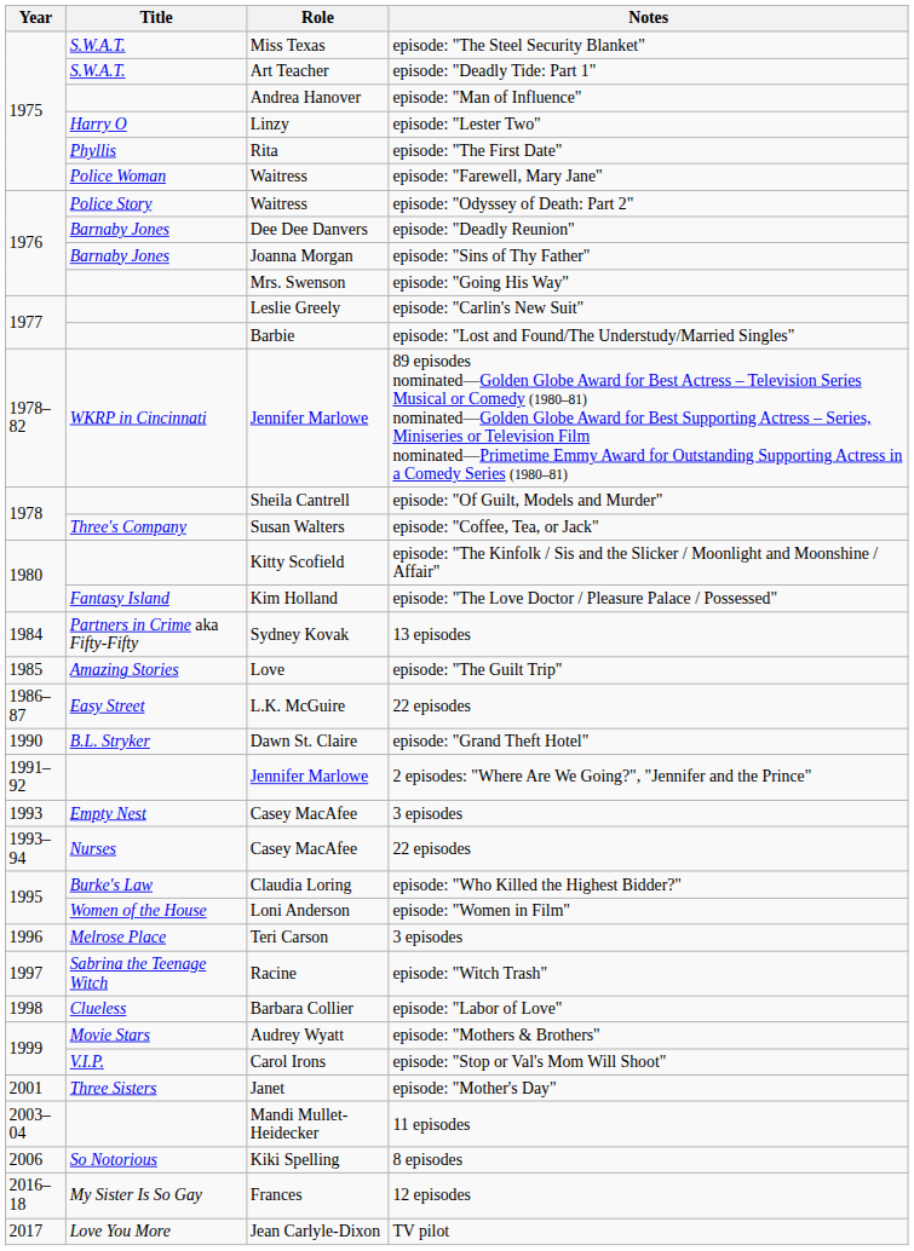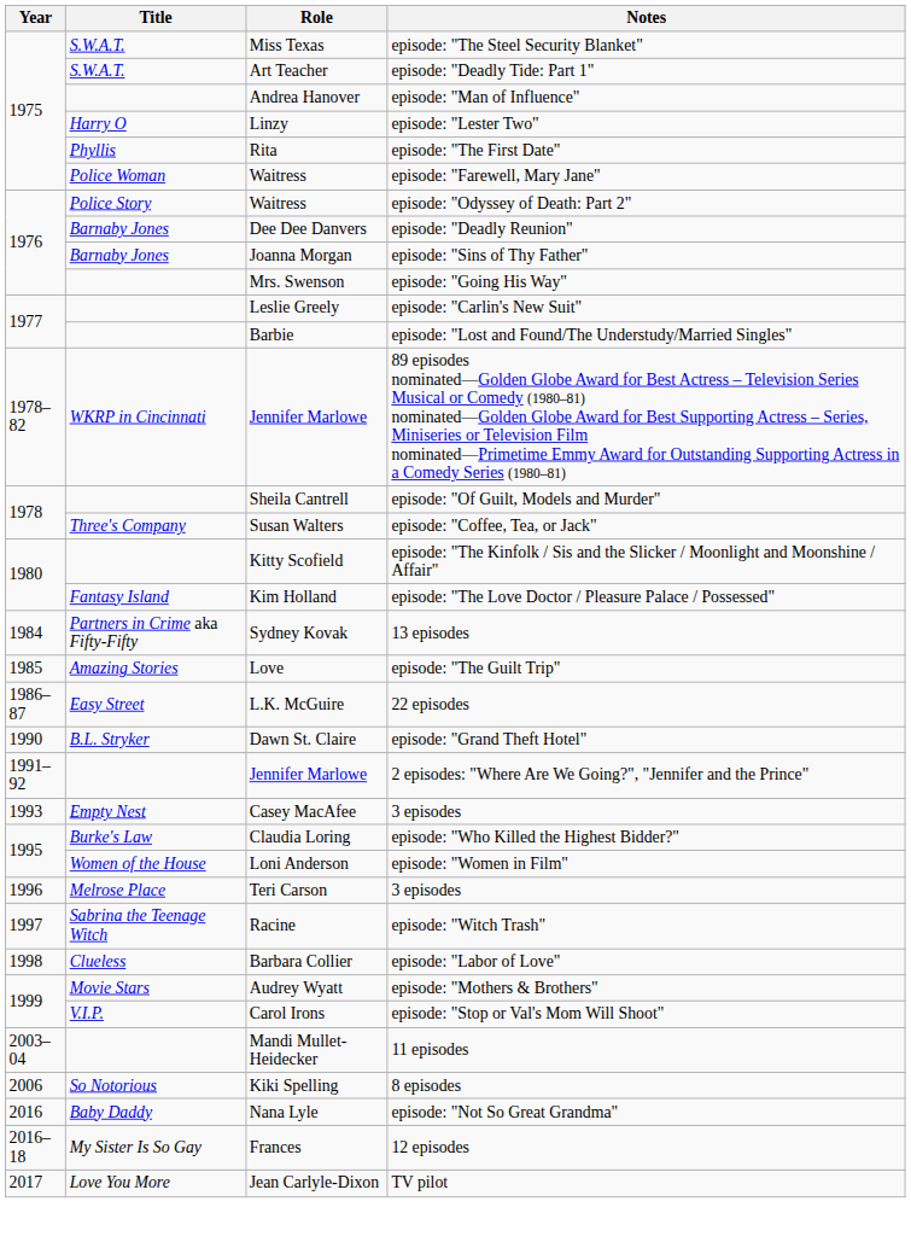 <table class="wikitable sortable">
 <tr>
 <th>Year</th>
 <th>Title</th>
 <th>Role</th>
 <th class="unsortable">Notes</th>
 </tr>
 <tr>
 <td rowspan="6">1975</td>
 <td><em><a href='#'>S.W.A.T.</a></em></td>
 <td>Miss Texas</td>
 <td>episode: "The Steel Security Blanket"</td>
 </tr>
 <tr>
 <td><em><a href='#'>S.W.A.T.</a></em></td>
 <td>Art Teacher</td>
 <td>episode: "Deadly Tide: Part 1"</td>
 </tr>
 <tr>
 <td><em></em></td>
 <td>Andrea Hanover</td>
 <td>episode: "Man of Influence"</td>
 </tr>
 <tr>
 <td><em><a href='#'>Harry O</a></em></td>
 <td>Linzy</td>
 <td>episode: "Lester Two"</td>
 </tr>
 <tr>
 <td><em><a href='#'>Phyllis</a></em></td>
 <td>Rita</td>
 <td>episode: "The First Date"</td>
 </tr>
 <tr>
 <td><em><a href='#'>Police Woman</a></em></td>
 <td>Waitress</td>
 <td>episode: "Farewell, Mary Jane"</td>
 </tr>
 <tr>
 <td rowspan="4">1976</td>
 <td><em><a href='#'>Police Story</a></em></td>
 <td>Waitress</td>
 <td>episode: "Odyssey of Death: Part 2"</td>
 </tr>
 <tr>
 <td><em><a href='#'>Barnaby Jones</a></em></td>
 <td>Dee Dee Danvers</td>
 <td>episode: "Deadly Reunion"</td>
 </tr>
 <tr>
 <td><em><a href='#'>Barnaby Jones</a></em></td>
 <td>Joanna Morgan</td>
 <td>episode: "Sins of Thy Father"</td>
 </tr>
 <tr>
 <td><em></em></td>
 <td>Mrs. Swenson</td>
 <td>episode: "Going His Way"</td>
 </tr>
 <tr>
 <td rowspan="2">1977</td>
 <td><em></em></td>
 <td>Leslie Greely</td>
 <td>episode: "Carlin's New Suit"</td>
 </tr>
 <tr>
 <td><em></em></td>
 <td>Barbie</td>
 <td>episode: "Lost and Found/The Understudy/Married Singles"</td>
 </tr>
 <tr>
 <td>1978–82</td>
 <td><em><a href='#'>WKRP in Cincinnati</a></em></td>
 <td><a href='#'>Jennifer Marlowe</a></td>
 <td>89 episodes<br>nominated—<a href='#'>Golden Globe Award for Best Actress – Television Series Musical or Comedy</a> <small>(1980–81)</small><br>nominated—<a href='#'>Golden Globe Award for Best Supporting Actress – Series, Miniseries or Television Film</a><br>nominated—<a href='#'>Primetime Emmy Award for Outstanding Supporting Actress in a Comedy Series</a> <small>(1980–81)</small></td>
 </tr>
 <tr>
 <td rowspan="2">1978</td>
 <td><em></em></td>
 <td>Sheila Cantrell</td>
 <td>episode: "Of Guilt, Models and Murder"</td>
 </tr>
 <tr>
 <td><em><a href='#'>Three's Company</a></em></td>
 <td>Susan Walters</td>
 <td>episode: "Coffee, Tea, or Jack"</td>
 </tr>
 <tr>
 <td rowspan="2">1980</td>
 <td><em></em></td>
 <td>Kitty Scofield</td>
 <td>episode: "The Kinfolk / Sis and the Slicker / Moonlight and Moonshine / Affair"</td>
 </tr>
 <tr>
 <td><em><a href='#'>Fantasy Island</a></em></td>
 <td>Kim Holland</td>
 <td>episode: "The Love Doctor / Pleasure Palace / Possessed"</td>
 </tr>
 <tr>
 <td>1984</td>
 <td><em><a href='#'>Partners in Crime</a></em> aka <em>Fifty-Fifty</em></td>
 <td>Sydney Kovak</td>
 <td>13 episodes</td>
 </tr>
 <tr>
 <td>1985</td>
 <td><em><a href='#'>Amazing Stories</a></em></td>
 <td>Love</td>
 <td>episode: "The Guilt Trip"</td>
 </tr>
 <tr>
 <td>1986–87</td>
 <td><em><a href='#'>Easy Street</a></em></td>
 <td>L.K. McGuire</td>
 <td>22 episodes</td>
 </tr>
 <tr>
 <td>1990</td>
 <td><em><a href='#'>B.L. Stryker</a></em></td>
 <td>Dawn St. Claire</td>
 <td>episode: "Grand Theft Hotel"</td>
 </tr>
 <tr>
 <td>1991–92</td>
 <td><em></em></td>
 <td><a href='#'>Jennifer Marlowe</a></td>
 <td>2 episodes: "Where Are We Going?", "Jennifer and the Prince"</td>
 </tr>
 <tr>
 <td>1993</td>
 <td><em><a href='#'>Empty Nest</a></em></td>
 <td>Casey MacAfee</td>
 <td>3 episodes</td>
 </tr>
 <tr>
-<td>1993–94</td>
-<td><em><a href='#'>Nurses</a></em></td>
-<td>Casey MacAfee</td>
-<td>22 episodes</td>
-</tr>
-<tr>
 <td rowspan="2">1995</td>
 <td><em><a href='#'>Burke's Law</a></em></td>
 <td>Claudia Loring</td>
 <td>episode: "Who Killed the Highest Bidder?"</td>
 </tr>
 <tr>
 <td><em><a href='#'>Women of the House</a></em></td>
 <td>Loni Anderson</td>
 <td>episode: "Women in Film"</td>
 </tr>
 <tr>
 <td>1996</td>
 <td><em><a href='#'>Melrose Place</a></em></td>
 <td>Teri Carson</td>
 <td>3 episodes</td>
 </tr>
 <tr>
 <td>1997</td>
 <td><em><a href='#'>Sabrina the Teenage Witch</a></em></td>
 <td>Racine</td>
 <td>episode: "Witch Trash"</td>
 </tr>
 <tr>
 <td>1998</td>
 <td><em><a href='#'>Clueless</a></em></td>
 <td>Barbara Collier</td>
 <td>episode: "Labor of Love"</td>
 </tr>
 <tr>
 <td rowspan="2">1999</td>
 <td><em><a href='#'>Movie Stars</a></em></td>
 <td>Audrey Wyatt</td>
 <td>episode: "Mothers & Brothers"</td>
 </tr>
 <tr>
 <td><em><a href='#'>V.I.P.</a></em></td>
 <td>Carol Irons</td>
 <td>episode: "Stop or Val's Mom Will Shoot"</td>
 </tr>
 <tr>
-<td>2001</td>
-<td><em><a href='#'>Three Sisters</a></em></td>
-<td>Janet</td>
-<td>episode: "Mother's Day"</td>
-</tr>
-<tr>
 <td>2003–04</td>
 <td><em></em></td>
 <td>Mandi Mullet-Heidecker</td>
 <td>11 episodes</td>
 </tr>
 <tr>
 <td>2006</td>
 <td><em><a href='#'>So Notorious</a></em></td>
 <td>Kiki Spelling</td>
 <td>8 episodes</td>
+</tr>
+<tr>
+<td>2016</td>
+<td><em><a href='#'>Baby Daddy</a></em></td>
+<td>Nana Lyle</td>
+<td>episode: "Not So Great Grandma"</td>
 </tr>
 <tr>
 <td>2016–18</td>
 <td><em>My Sister Is So Gay</em></td>
 <td>Frances</td>
 <td>12 episodes</td>
 </tr>
 <tr>
 <td>2017</td>
 <td><em>Love You More</em></td>
 <td>Jean Carlyle-Dixon</td>
 <td>TV pilot</td>
 </tr>
 </table>
